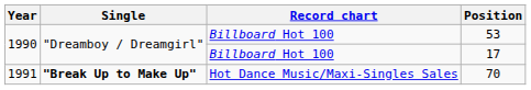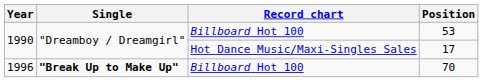 <table Class = "wikitable">
 <tr>
 <th>Year</th>
 <th>Single</th>
 <th><a href='#'>Record chart</a></th>
 <th>Position</th>
 </tr>
 <tr>
 <td rowspan = "2">1990</td>
 <td rowspan = "2">"Dreamboy / Dreamgirl"</td>
 <td><a href='#'><em>Billboard</em> Hot 100</a></td>
 <td style="text-align:center;">53</td>
 </tr>
 <tr>
-<td><a href='#'><em>Billboard</em> Hot 100</a></td>
+<td><a href='#'>Hot Dance Music/Maxi-Singles Sales</a></td>
 <td style="text-align:center;">17</td>
 </tr>
 <tr>
-<td>1991</td>
+<td>1996</td>
 <td><strong>"Break Up to Make Up"</strong></td>
-<td><a href='#'>Hot Dance Music/Maxi-Singles Sales</a></td>
+<td><a href='#'><em>Billboard</em> Hot 100</a></td>
 <td style="text-align:center;">70</td>
 </tr>
 </table>
